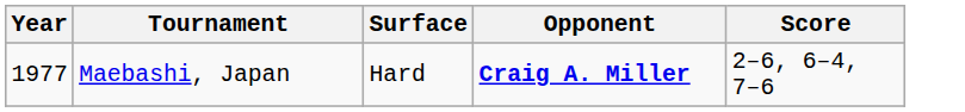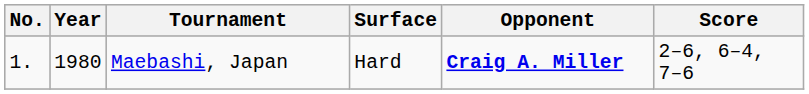 <table class="sortable wikitable" style=font-size:97%>
 <tr>
+<th style="width:20px">No.</th>
 <th style="width:30px">Year</th>
 <th style="width:150px">Tournament</th>
 <th style="width:50px">Surface</th>
 <th style="width:130px">Opponent</th>
 <th style="width:90px" class="unsortable">Score</th>
 </tr>
 <tr>
-<td>1977</td>
+<td>1.</td>
+<td>1980</td>
 <td><a href='#'>Maebashi</a>, Japan</td>
 <td>Hard</td>
 <td><strong> <a href='#'>Craig A. Miller</a></strong></td>
 <td>2–6, 6–4, 7–6</td>
 </tr>
 </table>
